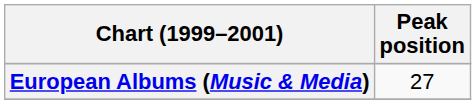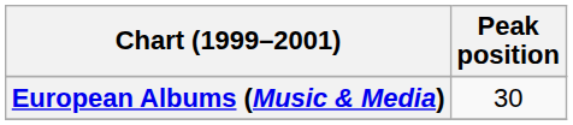 <table class="wikitable sortable plainrowheaders" style="text-align:center">
 <tr>
 <th scope="col">Chart (1999–2001)</th>
 <th scope="col">Peak<br>position</th>
 </tr>
 <tr>
 </tr>
 <tr>
 </tr>
 <tr>
 <th scope="row"><a href='#'>European Albums</a> (<em><a href='#'>Music & Media</a></em>)</th>
-<td>27</td>
+<td>30</td>
 </tr>
 <tr>
 </tr>
 </table>
